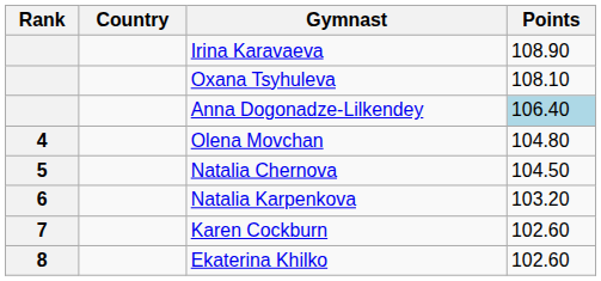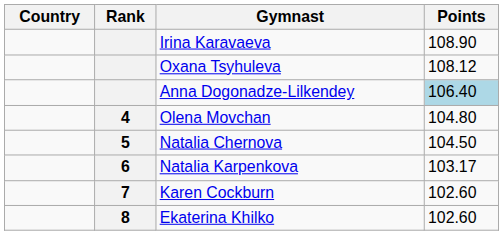 <table class="wikitable" width=500>
 <tr bgcolor="#efefef">
+<th>Country</th>
 <th>Rank</th>
-<th>Country</th>
 <th>Gymnast</th>
 <th>Points</th>
 </tr>
 <tr>
+<td></td>
 <th></th>
-<td></td>
 <td><a href='#'>Irina Karavaeva</a></td>
 <td>108.90</td>
 </tr>
 <tr>
+<td></td>
 <th></th>
-<td></td>
 <td><a href='#'>Oxana Tsyhuleva</a></td>
-<td>108.10</td>
+<td>108.12</td>
 </tr>
 <tr>
+<td></td>
 <th></th>
-<td></td>
 <td><a href='#'>Anna Dogonadze-Lilkendey</a></td>
 <td style="background: lightblue;">106.40</td>
 </tr>
 <tr>
+<td></td>
 <th>4</th>
-<td></td>
 <td><a href='#'>Olena Movchan</a></td>
 <td>104.80</td>
 </tr>
 <tr>
+<td></td>
 <th>5</th>
-<td></td>
 <td><a href='#'>Natalia Chernova</a></td>
 <td>104.50</td>
 </tr>
 <tr>
+<td></td>
 <th>6</th>
-<td></td>
 <td><a href='#'>Natalia Karpenkova</a></td>
-<td>103.20</td>
+<td>103.17</td>
 </tr>
 <tr>
+<td></td>
 <th>7</th>
-<td></td>
 <td><a href='#'>Karen Cockburn</a></td>
 <td>102.60</td>
 </tr>
 <tr>
+<td></td>
 <th>8</th>
-<td></td>
 <td><a href='#'>Ekaterina Khilko</a></td>
 <td>102.60</td>
 </tr>
 </table>
